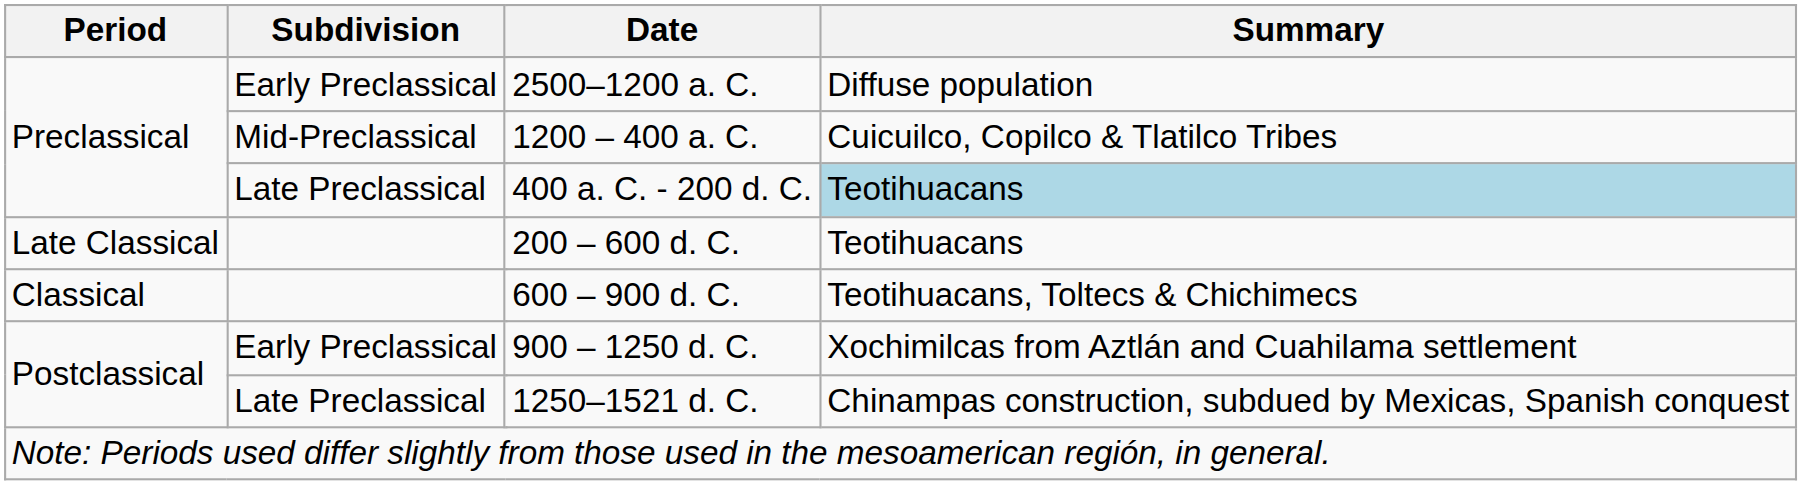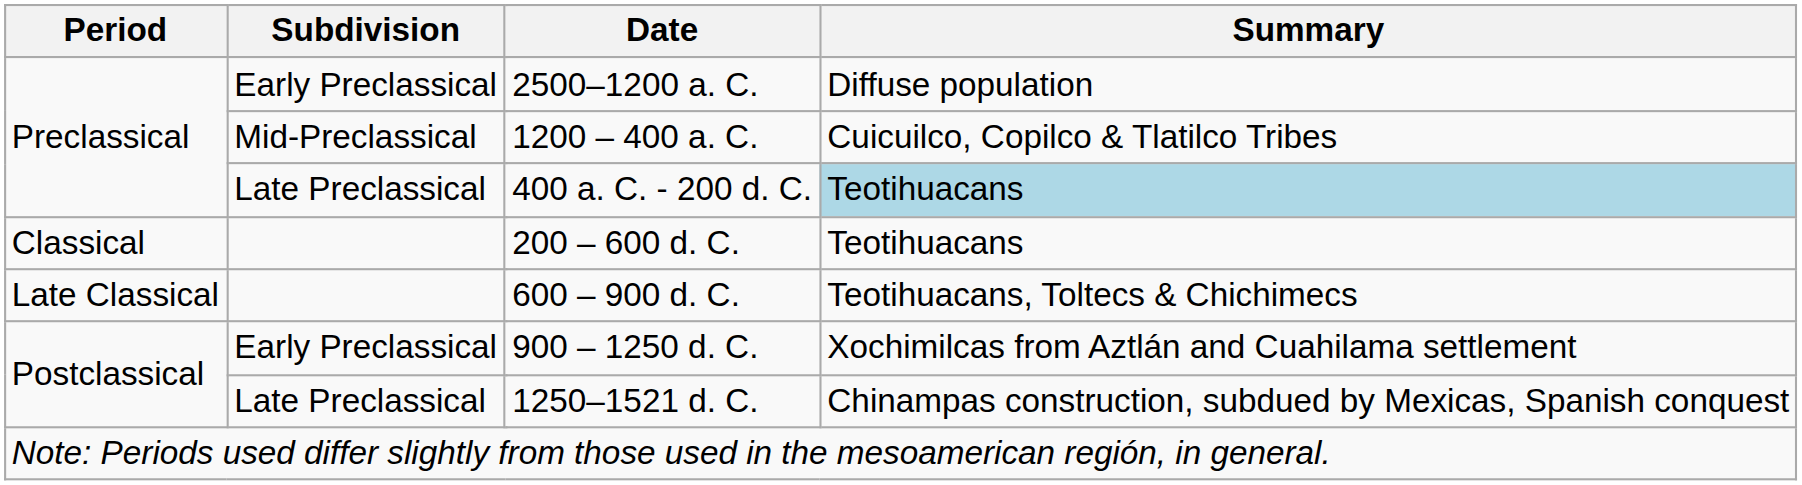 <table align="centre" | class="wikitable"  style="margin: 1em auto 1em auto">
 <tr>
 <th><strong>Period</strong></th>
 <th colspan="2"><strong>Subdivision </strong></th>
 <th><strong>Date</strong></th>
 <th><strong>Summary</strong></th>
 </tr>
 <tr>
 <td rowspan="3">Preclassical</td>
 <td colspan="2">Early Preclassical</td>
 <td>2500–1200 a. C.</td>
 <td>Diffuse population</td>
 </tr>
 <tr>
 <td colspan="2">Mid-Preclassical</td>
 <td>1200 – 400 a. C.</td>
 <td>Cuicuilco, Copilco & Tlatilco Tribes</td>
 </tr>
 <tr>
 <td colspan="2">Late Preclassical</td>
 <td>400 a. C. - 200 d. C.</td>
 <td style="background: lightblue;">Teotihuacans</td>
 </tr>
 <tr>
-<td rowspan="1">Late Classical</td>
+<td rowspan="1">Classical</td>
 <td colspan="2"></td>
 <td>200 – 600 d. C.</td>
 <td>Teotihuacans</td>
 </tr>
 <tr>
-<td rowspan="1">Classical</td>
+<td rowspan="1">Late Classical</td>
 <td colspan="2"></td>
 <td>600 – 900 d. C.</td>
 <td>Teotihuacans, Toltecs & Chichimecs</td>
 </tr>
 <tr>
 <td rowspan="2">Postclassical</td>
 <td colspan="2">Early Preclassical</td>
 <td>900 – 1250 d. C.</td>
 <td>Xochimilcas from Aztlán and Cuahilama settlement</td>
 </tr>
 <tr>
 <td colspan="2">Late Preclassical</td>
 <td>1250–1521 d. C.</td>
 <td>Chinampas construction, subdued by Mexicas, Spanish conquest</td>
 </tr>
 <tr>
 <td colspan="5"><em>Note: Periods used differ slightly from those used in the mesoamerican región, in general.</em></td>
 </tr>
 </table>
